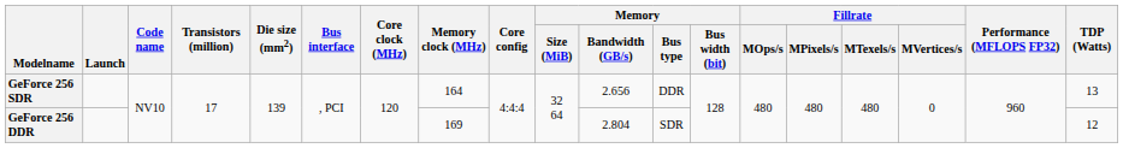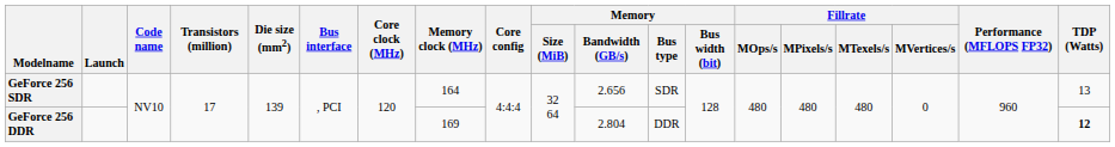 <table class="mw-datatable wikitable sortable sort-under" style="font-size:85%; text-align:center;">
 <tr>
 <th rowspan="2" style="vertical-align: bottom">Modelname</th>
 <th rowspan="2" style="vertical-align: bottom">Launch</th>
 <th rowspan="2"><a href='#'>Code name</a></th>
 <th rowspan="2">Transistors (million)</th>
 <th rowspan="2">Die size (mm<sup>2</sup>)</th>
 <th rowspan="2"><a href='#'>Bus</a> <a href='#'>interface</a></th>
 <th rowspan="2">Core clock (<a href='#'>MHz</a>)</th>
 <th rowspan="2">Memory clock (<a href='#'>MHz</a>)</th>
 <th rowspan="2">Core config</th>
 <th colspan="4">Memory</th>
 <th colspan="4"><a href='#'>Fillrate</a></th>
 <th rowspan="2">Performance (<a href='#'>MFLOPS</a> <a href='#'>FP32</a>)</th>
 <th rowspan="2">TDP (Watts)</th>
 </tr>
 <tr>
 <th>Size (<a href='#'>MiB</a>)</th>
 <th>Bandwidth (<a href='#'>GB/s</a>)</th>
 <th>Bus type</th>
 <th>Bus width (<a href='#'>bit</a>)</th>
 <th>MOps/s</th>
 <th>MPixels/s</th>
 <th>MTexels/s</th>
 <th>MVertices/s</th>
 </tr>
 <tr>
 <th style="text-align:left">GeForce 256 SDR</th>
 <td></td>
 <td rowspan="2">NV10</td>
 <td rowspan="2">17</td>
 <td rowspan="2">139</td>
 <td rowspan="2">, PCI</td>
 <td rowspan="2">120</td>
 <td>164</td>
 <td rowspan="2">4:4:4</td>
 <td rowspan="2">32<br>64</td>
 <td>2.656</td>
-<td>DDR</td>
+<td>SDR</td>
 <td rowspan="2">128</td>
 <td rowspan="2">480</td>
 <td rowspan="2">480</td>
 <td rowspan="2">480</td>
 <td rowspan="2">0</td>
 <td rowspan="2">960</td>
 <td>13</td>
 </tr>
 <tr>
 <th style="text-align:left">GeForce 256 DDR</th>
 <td></td>
 <td>169</td>
 <td>2.804</td>
-<td>SDR</td>
-<td>12</td>
+<td>DDR</td>
+<td><strong>12</strong></td>
 </tr>
 </table>
